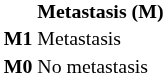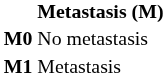 <table>
 <tr>
 <th></th>
 <th>Metastasis (M)</th>
 </tr>
 <tr>
+<th>M0</th>
+<td>No metastasis</td>
+</tr>
+<tr>
 <th>M1</th>
 <td>Metastasis</td>
 </tr>
-<tr>
-<th>M0</th>
-<td>No metastasis</td>
-</tr>
 </table>
